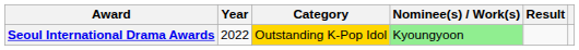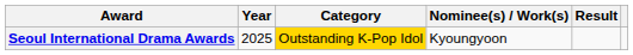 <table class="wikitable plainrowheaders sortable" style="margin-right: 0;">
 <tr>
 <th scope="col">Award</th>
 <th scope="col">Year</th>
 <th scope="col">Category</th>
 <th scope="col">Nominee(s) / Work(s)</th>
 <th scope="col">Result</th>
 <th scope="col" class="unsortable"></th>
 </tr>
 <tr>
 <th scope="row"><a href='#'>Seoul International Drama Awards</a></th>
-<td>2022</td>
+<td>2025</td>
 <td style="background: gold;">Outstanding K-Pop Idol</td>
-<td style="background: lightgreen;">Kyoungyoon</td>
+<td>Kyoungyoon</td>
 <td></td>
 <td></td>
 </tr>
 </table>
